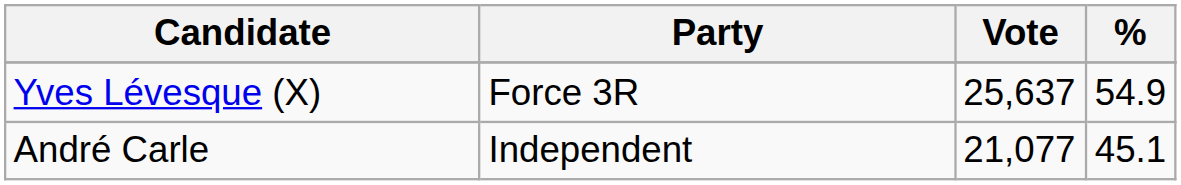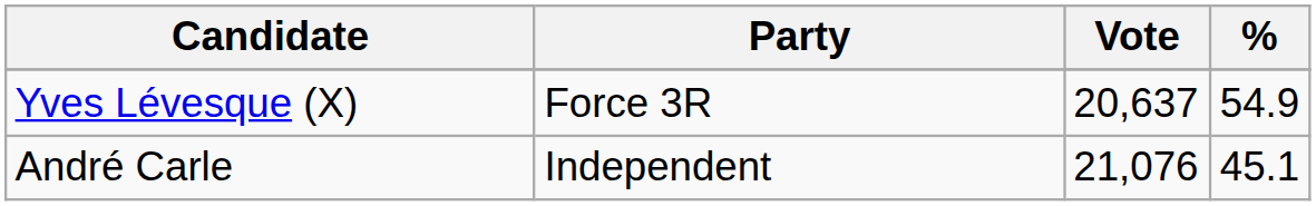 <table class="wikitable">
 <tr>
 <th bgcolor="#DDDDFF" width="200px">Candidate</th>
 <th bgcolor="#DDDDFF" width="200px">Party</th>
 <th bgcolor="#DDDDFF" width="50px">Vote</th>
 <th bgcolor="#DDDDFF" width="30px">%</th>
 </tr>
 <tr>
 </tr>
 <tr>
 <td><a href='#'>Yves Lévesque</a> (X)</td>
 <td>Force 3R</td>
-<td>25,637</td>
+<td>20,637</td>
 <td>54.9</td>
 </tr>
 <tr>
 <td>André Carle</td>
 <td>Independent</td>
-<td>21,077</td>
+<td>21,076</td>
 <td>45.1</td>
 </tr>
 </table>
